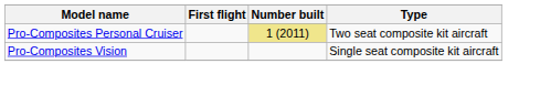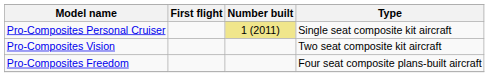 <table class="wikitable" align=center style="font-size:90%;">
 <tr>
 </tr>
 <tr style="background:#efefef;">
 <th>Model name</th>
 <th>First flight</th>
 <th>Number built</th>
 <th>Type</th>
 </tr>
 <tr>
 <td align=left><a href='#'>Pro-Composites Personal Cruiser</a></td>
 <td align=center></td>
 <td align=center style="background: khaki;">1 (2011)</td>
-<td align=left>Two seat composite kit aircraft</td>
+<td align=left>Single seat composite kit aircraft</td>
 </tr>
 <tr>
 <td align=left><a href='#'>Pro-Composites Vision</a></td>
 <td align=center></td>
 <td align=center></td>
-<td align=left>Single seat composite kit aircraft</td>
+<td align=left>Two seat composite kit aircraft</td>
+</tr>
+<tr>
+<td align=left><a href='#'>Pro-Composites Freedom</a></td>
+<td align=center></td>
+<td align=center></td>
+<td align=left>Four seat composite plans-built aircraft</td>
 </tr>
 <tr>
 </tr>
 </table>
